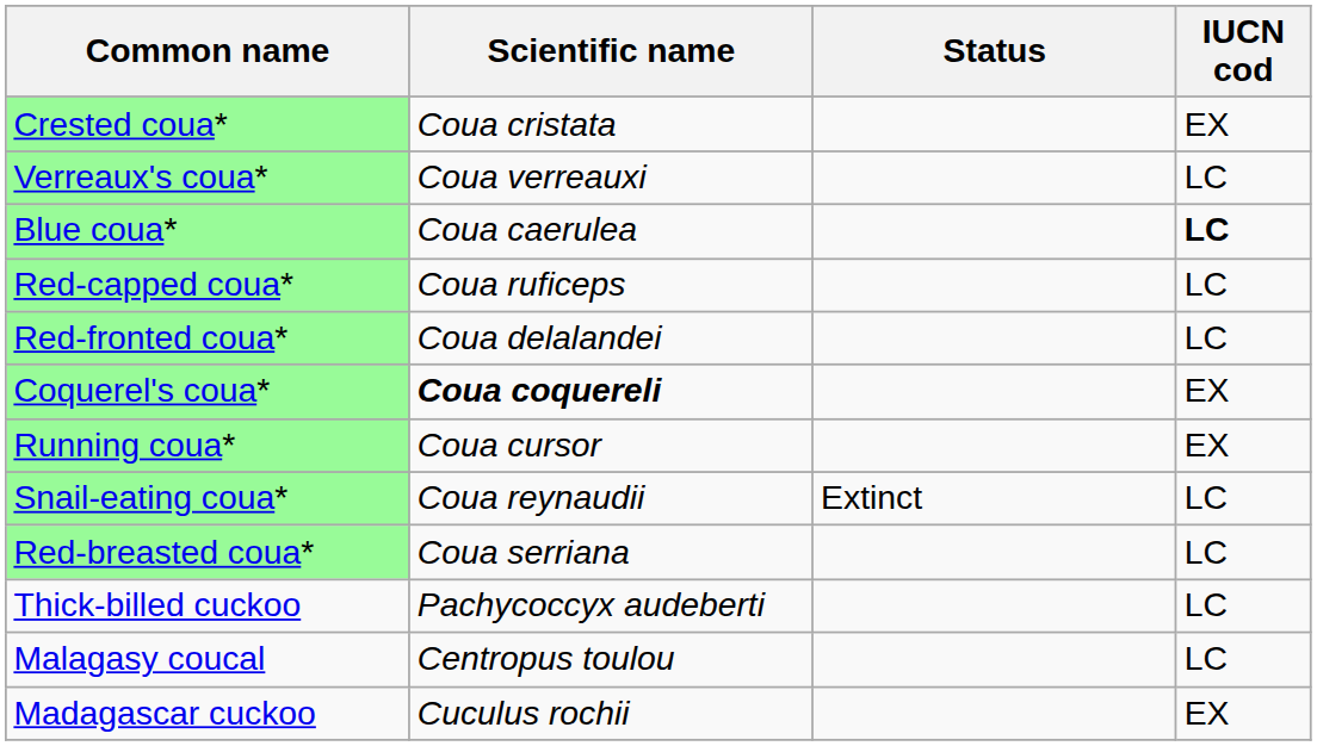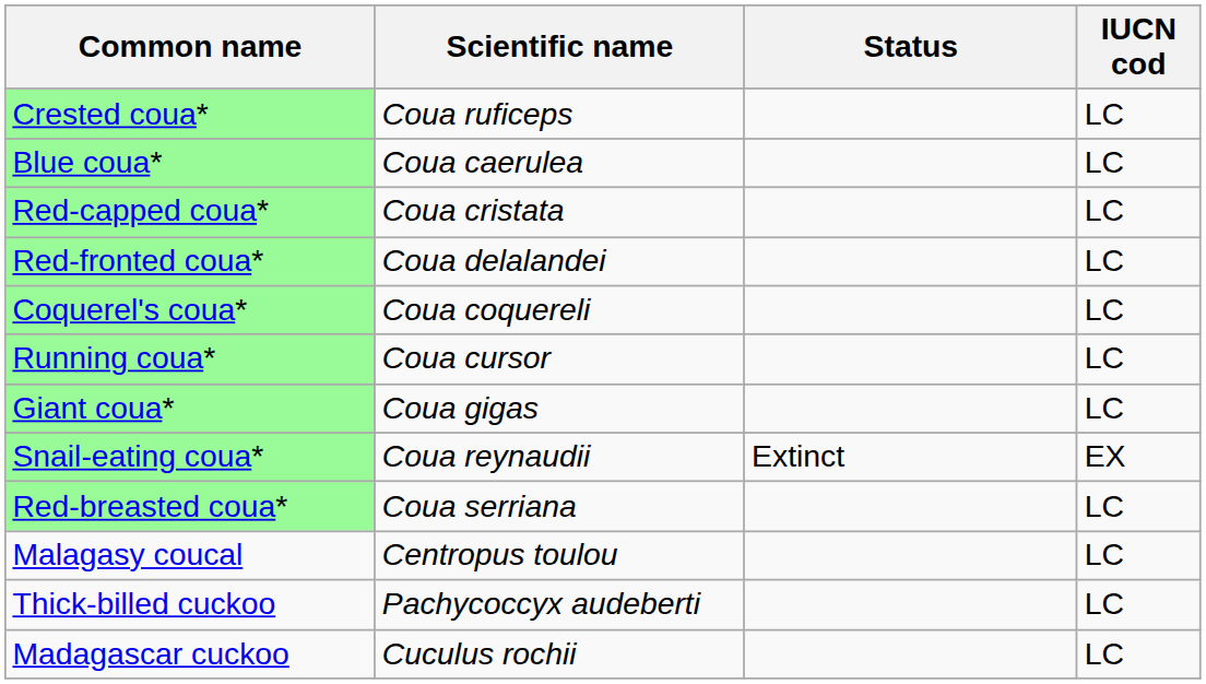 <table width=70% class="wikitable sortable">
 <tr>
 <th width=20%>Common name</th>
 <th width=20%>Scientific name</th>
 <th width=18%>Status</th>
 <th width=5%>IUCN cod</th>
 </tr>
 <tr>
 <td style="background:palegreen; color:black"><a href='#'>Crested coua</a>*</td>
-<td><em>Coua cristata</em></td>
-<td></td>
-<td>EX</td>
-</tr>
-<tr>
-<td style="background:palegreen; color:black"><a href='#'>Verreaux's coua</a>*</td>
-<td><em>Coua verreauxi</em></td>
+<td><em>Coua ruficeps</em></td>
 <td></td>
 <td>LC</td>
 </tr>
 <tr>
 <td style="background:palegreen; color:black"><a href='#'>Blue coua</a>*</td>
 <td><em>Coua caerulea</em></td>
 <td></td>
-<td><strong>LC</strong></td>
+<td>LC</td>
 </tr>
 <tr>
 <td style="background:palegreen; color:black"><a href='#'>Red-capped coua</a>*</td>
-<td><em>Coua ruficeps</em></td>
+<td><em>Coua cristata</em></td>
 <td></td>
 <td>LC</td>
 </tr>
 <tr>
 <td style="background:palegreen; color:black"><a href='#'>Red-fronted coua</a>*</td>
 <td><em>Coua delalandei</em></td>
 <td></td>
 <td>LC</td>
 </tr>
 <tr>
 <td style="background:palegreen; color:black"><a href='#'>Coquerel's coua</a>*</td>
-<td><strong><em>Coua coquereli</em></strong></td>
+<td><em>Coua coquereli</em></td>
 <td></td>
-<td>EX</td>
+<td>LC</td>
 </tr>
 <tr>
 <td style="background:palegreen; color:black"><a href='#'>Running coua</a>*</td>
 <td><em>Coua cursor</em></td>
 <td></td>
-<td>EX</td>
+<td>LC</td>
+</tr>
+<tr>
+<td style="background:palegreen; color:black"><a href='#'>Giant coua</a>*</td>
+<td><em>Coua gigas</em></td>
+<td></td>
+<td>LC</td>
 </tr>
 <tr>
 <td style="background:palegreen; color:black"><a href='#'>Snail-eating coua</a>*</td>
 <td><em>Coua reynaudii</em></td>
 <td>Extinct</td>
-<td>LC</td>
+<td>EX</td>
 </tr>
 <tr>
 <td style="background:palegreen; color:black"><a href='#'>Red-breasted coua</a>*</td>
 <td><em>Coua serriana</em></td>
+<td></td>
+<td>LC</td>
+</tr>
+<tr>
+<td><a href='#'>Malagasy coucal</a></td>
+<td><em>Centropus toulou</em></td>
 <td></td>
 <td>LC</td>
 </tr>
 <tr>
 <td><a href='#'>Thick-billed cuckoo</a></td>
 <td><em>Pachycoccyx audeberti</em></td>
 <td></td>
 <td>LC</td>
 </tr>
 <tr>
-<td><a href='#'>Malagasy coucal</a></td>
-<td><em>Centropus toulou</em></td>
+<td><a href='#'>Madagascar cuckoo</a></td>
+<td><em>Cuculus rochii</em></td>
 <td></td>
 <td>LC</td>
 </tr>
-<tr>
-<td><a href='#'>Madagascar cuckoo</a></td>
-<td><em>Cuculus rochii</em></td>
-<td></td>
-<td>EX</td>
-</tr>
 </table>
